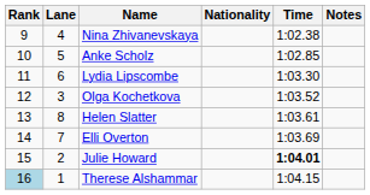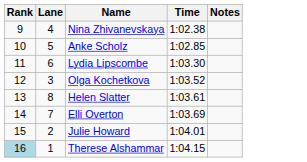 <table class="wikitable sortable" style="text-align:center">
 <tr>
 <th>Rank</th>
 <th>Lane</th>
 <th>Name</th>
-<th>Nationality</th>
 <th>Time</th>
 <th>Notes</th>
 </tr>
 <tr>
 <td>9</td>
 <td>4</td>
 <td align=left><a href='#'>Nina Zhivanevskaya</a></td>
-<td align=left></td>
 <td>1:02.38</td>
 <td></td>
 </tr>
 <tr>
 <td>10</td>
 <td>5</td>
 <td align=left><a href='#'>Anke Scholz</a></td>
-<td align=left></td>
 <td>1:02.85</td>
 <td></td>
 </tr>
 <tr>
 <td>11</td>
 <td>6</td>
 <td align=left><a href='#'>Lydia Lipscombe</a></td>
-<td align=left></td>
 <td>1:03.30</td>
 <td></td>
 </tr>
 <tr>
 <td>12</td>
 <td>3</td>
 <td align=left><a href='#'>Olga Kochetkova</a></td>
-<td align=left></td>
 <td>1:03.52</td>
 <td></td>
 </tr>
 <tr>
 <td>13</td>
 <td>8</td>
 <td align=left><a href='#'>Helen Slatter</a></td>
-<td align=left></td>
 <td>1:03.61</td>
 <td></td>
 </tr>
 <tr>
 <td>14</td>
 <td>7</td>
 <td align=left><a href='#'>Elli Overton</a></td>
-<td align=left></td>
 <td>1:03.69</td>
 <td></td>
 </tr>
 <tr>
 <td>15</td>
 <td>2</td>
 <td align=left><a href='#'>Julie Howard</a></td>
-<td align=left></td>
-<td><strong>1:04.01</strong></td>
+<td>1:04.01</td>
 <td></td>
 </tr>
 <tr>
 <td style="background: lightblue;">16</td>
 <td>1</td>
 <td align=left><a href='#'>Therese Alshammar</a></td>
-<td align=left></td>
 <td>1:04.15</td>
 <td></td>
 </tr>
 </table>
